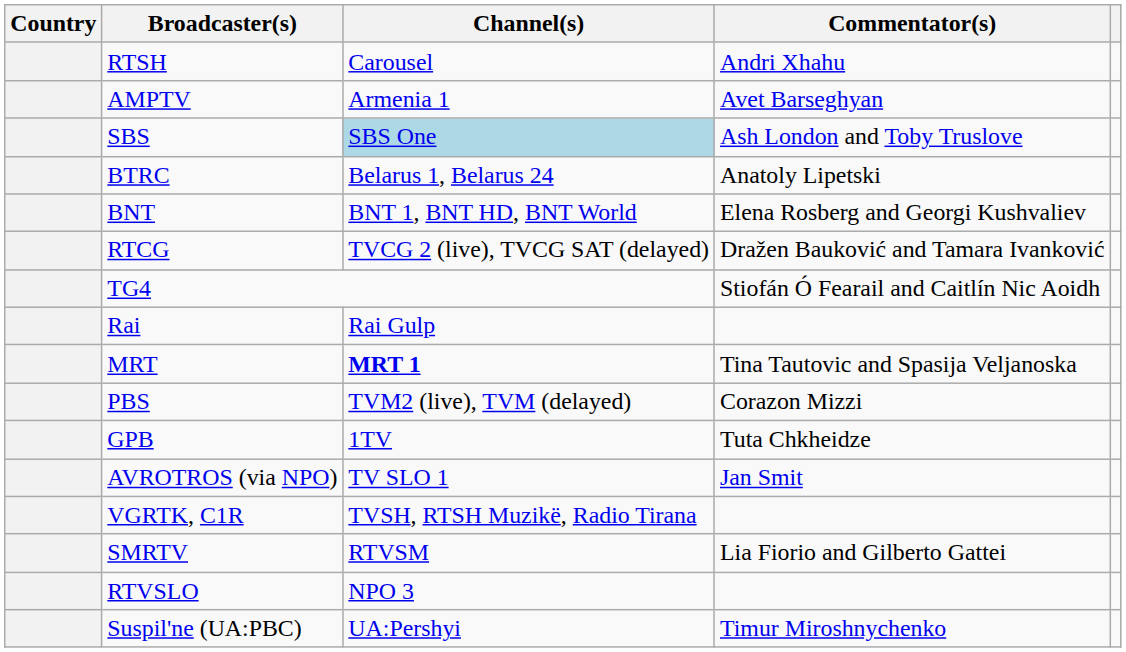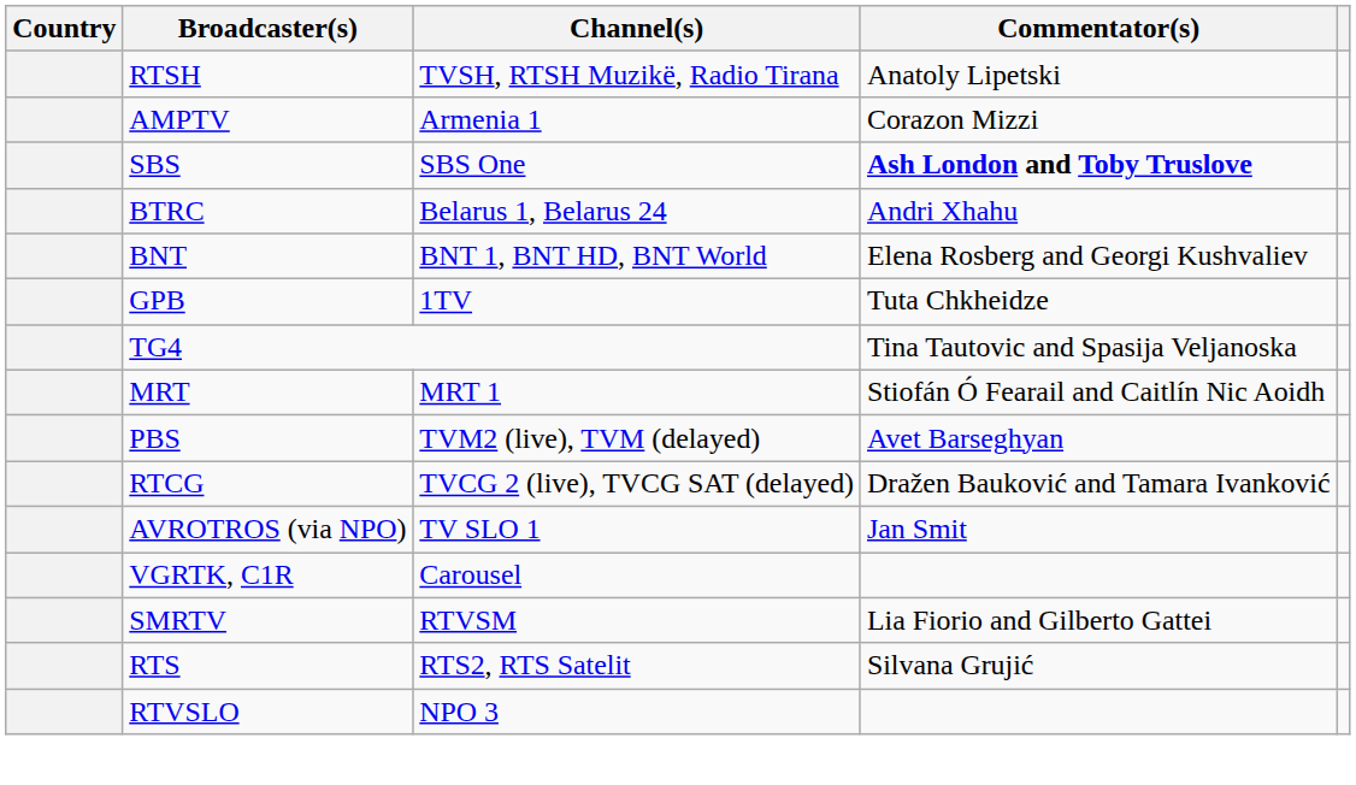 <table class="wikitable plainrowheaders">
 <tr>
 <th scope="col">Country</th>
 <th scope="col">Broadcaster(s)</th>
 <th>Channel(s)</th>
 <th scope="col">Commentator(s)</th>
 <th scope="col"></th>
 </tr>
 <tr>
 <th scope="row"></th>
 <td><a href='#'>RTSH</a></td>
-<td><a href='#'>Carousel</a></td>
-<td><a href='#'>Andri Xhahu</a></td>
+<td><a href='#'>TVSH</a>, <a href='#'>RTSH Muzikë</a>, <a href='#'>Radio Tirana</a></td>
+<td>Anatoly Lipetski</td>
 <td></td>
 </tr>
 <tr>
 <th scope="row"></th>
 <td><a href='#'>AMPTV</a></td>
 <td><a href='#'>Armenia 1</a></td>
-<td><a href='#'>Avet Barseghyan</a></td>
+<td>Corazon Mizzi</td>
 <td></td>
 </tr>
 <tr>
 <th scope="row"></th>
 <td><a href='#'>SBS</a></td>
-<td style="background: lightblue;"><a href='#'>SBS One</a></td>
-<td><a href='#'>Ash London</a> and <a href='#'>Toby Truslove</a></td>
+<td><a href='#'>SBS One</a></td>
+<td><strong><a href='#'>Ash London</a> and <a href='#'>Toby Truslove</a></strong></td>
 <td></td>
 </tr>
 <tr>
 <th scope="row"></th>
 <td><a href='#'>BTRC</a></td>
 <td><a href='#'>Belarus 1</a>, <a href='#'>Belarus 24</a></td>
-<td>Anatoly Lipetski</td>
+<td><a href='#'>Andri Xhahu</a></td>
 <td></td>
 </tr>
 <tr>
 <th scope="row"></th>
 <td><a href='#'>BNT</a></td>
 <td><a href='#'>BNT 1</a>, <a href='#'>BNT HD</a>, <a href='#'>BNT World</a></td>
 <td>Elena Rosberg and Georgi Kushvaliev</td>
 <td></td>
 </tr>
 <tr>
 <th scope="row"></th>
-<td><a href='#'>RTCG</a></td>
-<td><a href='#'>TVCG 2</a> (live), TVCG SAT (delayed)</td>
-<td>Dražen Bauković and Tamara Ivanković</td>
+<td><a href='#'>GPB</a></td>
+<td><a href='#'>1TV</a></td>
+<td>Tuta Chkheidze</td>
 <td></td>
 </tr>
 <tr>
 <th scope="row"></th>
 <td colspan="2"><a href='#'>TG4</a></td>
-<td>Stiofán Ó Fearail and Caitlín Nic Aoidh</td>
-<td></td>
-</tr>
-<tr>
-<th scope="row"></th>
-<td><a href='#'>Rai</a></td>
-<td><a href='#'>Rai Gulp</a></td>
-<td></td>
+<td>Tina Tautovic and Spasija Veljanoska</td>
 <td></td>
 </tr>
 <tr>
 <th scope="row"></th>
 <td><a href='#'>MRT</a></td>
-<td><strong><a href='#'>MRT 1</a></strong></td>
-<td>Tina Tautovic and Spasija Veljanoska</td>
+<td><a href='#'>MRT 1</a></td>
+<td>Stiofán Ó Fearail and Caitlín Nic Aoidh</td>
 <td></td>
 </tr>
 <tr>
 <th scope="row"></th>
 <td><a href='#'>PBS</a></td>
 <td><a href='#'>TVM2</a> (live), <a href='#'>TVM</a> (delayed)</td>
-<td>Corazon Mizzi</td>
+<td><a href='#'>Avet Barseghyan</a></td>
 <td></td>
 </tr>
 <tr>
 <th scope="row"></th>
-<td><a href='#'>GPB</a></td>
-<td><a href='#'>1TV</a></td>
-<td>Tuta Chkheidze</td>
+<td><a href='#'>RTCG</a></td>
+<td><a href='#'>TVCG 2</a> (live), TVCG SAT (delayed)</td>
+<td>Dražen Bauković and Tamara Ivanković</td>
 <td></td>
 </tr>
 <tr>
 <th scope="row"></th>
 <td><a href='#'>AVROTROS</a> (via <a href='#'>NPO</a>)</td>
 <td><a href='#'>TV SLO 1</a></td>
 <td><a href='#'>Jan Smit</a></td>
 <td></td>
 </tr>
 <tr>
 <th scope="row"></th>
 <td><a href='#'>VGRTK</a>, <a href='#'>C1R</a></td>
-<td><a href='#'>TVSH</a>, <a href='#'>RTSH Muzikë</a>, <a href='#'>Radio Tirana</a></td>
+<td><a href='#'>Carousel</a></td>
 <td></td>
 <td></td>
 </tr>
 <tr>
 <th scope="row"></th>
 <td><a href='#'>SMRTV</a></td>
 <td><a href='#'>RTVSM</a></td>
 <td>Lia Fiorio and Gilberto Gattei</td>
 <td></td>
 </tr>
 <tr>
 <th scope="row"></th>
+<td><a href='#'>RTS</a></td>
+<td><a href='#'>RTS2</a>, <a href='#'>RTS Satelit</a></td>
+<td>Silvana Grujić</td>
+<td></td>
+</tr>
+<tr>
+<th scope="row"></th>
 <td><a href='#'>RTVSLO</a></td>
 <td><a href='#'>NPO 3</a></td>
 <td></td>
 <td></td>
 </tr>
-<tr>
-<th scope="row"></th>
-<td><a href='#'>Suspil'ne</a> (UA:PBC)</td>
-<td><a href='#'>UA:Pershyi</a></td>
-<td><a href='#'>Timur Miroshnychenko</a></td>
-<td></td>
-</tr>
 </table>
